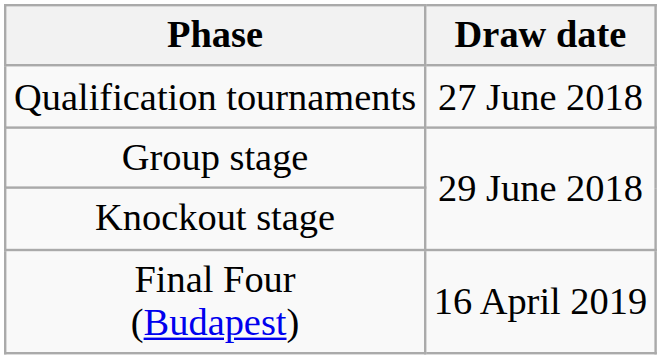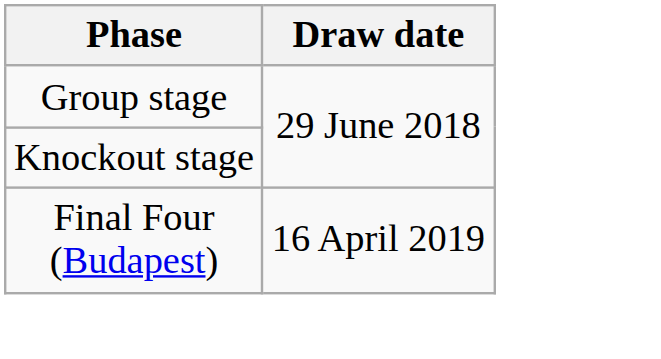 <table class="wikitable" style="text-align:center">
 <tr>
 <th>Phase</th>
 <th>Draw date</th>
-</tr>
-<tr>
-<td>Qualification tournaments</td>
-<td>27 June 2018</td>
 </tr>
 <tr>
 <td>Group stage</td>
 <td rowspan=2>29 June 2018</td>
 </tr>
 <tr>
 <td>Knockout stage</td>
 </tr>
 <tr>
 <td>Final Four<br>(<a href='#'>Budapest</a>)</td>
 <td>16 April 2019</td>
 </tr>
 </table>
